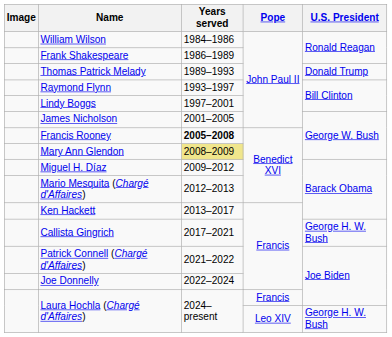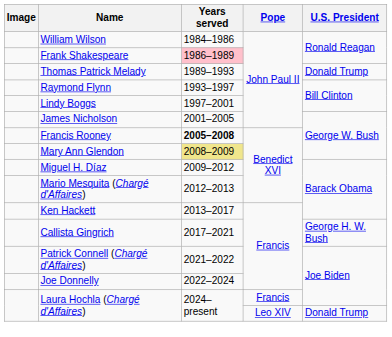 <table class="wikitable">
 <tr>
 <th>Image</th>
 <th>Name</th>
 <th>Years served</th>
 <th><a href='#'>Pope</a></th>
 <th><a href='#'>U.S. President</a></th>
 </tr>
 <tr>
 <td></td>
 <td><a href='#'>William Wilson</a></td>
 <td>1984–1986</td>
 <td rowspan="6" align="center"><a href='#'>John Paul II</a></td>
 <td rowspan="2"><a href='#'>Ronald Reagan</a></td>
 </tr>
 <tr>
 <td></td>
 <td><a href='#'>Frank Shakespeare</a></td>
-<td>1986–1989</td>
+<td style="background: pink;">1986–1989</td>
 </tr>
 <tr>
 <td></td>
 <td><a href='#'>Thomas Patrick Melady</a></td>
 <td>1989–1993</td>
 <td><a href='#'>Donald Trump</a></td>
 </tr>
 <tr>
 <td></td>
 <td><a href='#'>Raymond Flynn</a></td>
 <td>1993–1997</td>
 <td rowspan="2"><a href='#'>Bill Clinton</a></td>
 </tr>
 <tr>
 <td></td>
 <td><a href='#'>Lindy Boggs</a></td>
 <td>1997–2001</td>
 </tr>
 <tr>
 <td></td>
 <td><a href='#'>James Nicholson</a></td>
 <td>2001–2005</td>
 <td rowspan="3"><a href='#'>George W. Bush</a></td>
 </tr>
 <tr>
 <td></td>
 <td><a href='#'>Francis Rooney</a></td>
 <td><strong>2005–2008</strong></td>
 <td rowspan="4" align="center"><a href='#'>Benedict XVI</a></td>
 </tr>
 <tr>
 <td></td>
 <td><a href='#'>Mary Ann Glendon</a></td>
 <td style="background: khaki;">2008–2009</td>
 </tr>
 <tr>
 <td></td>
 <td><a href='#'>Miguel H. Díaz</a></td>
 <td>2009–2012</td>
 <td rowspan="3"><a href='#'>Barack Obama</a></td>
 </tr>
 <tr>
 <td rowspan="1"></td>
 <td rowspan="1"><a href='#'>Mario Mesquita</a> (<em><a href='#'>Chargé d'Affaires</a></em>)</td>
 <td>2012–2013</td>
 </tr>
 <tr>
 <td rowspan="1"></td>
 <td rowspan="1"><a href='#'>Ken Hackett</a></td>
 <td>2013–2017</td>
 <td rowspan="5" align="center"><a href='#'>Francis</a></td>
 </tr>
 <tr>
 <td></td>
 <td><a href='#'>Callista Gingrich</a></td>
 <td>2017–2021</td>
 <td><a href='#'>George H. W. Bush</a></td>
 </tr>
 <tr>
 <td></td>
 <td><a href='#'>Patrick Connell</a> (<em><a href='#'>Chargé d'Affaires</a></em>)</td>
 <td>2021–2022</td>
 <td rowspan="4"><a href='#'>Joe Biden</a></td>
 </tr>
 <tr>
 <td></td>
 <td><a href='#'>Joe Donnelly</a></td>
 <td>2022–2024</td>
 </tr>
 <tr>
 <td rowspan="3"></td>
 <td rowspan="3"><a href='#'>Laura Hochla</a> (<em><a href='#'>Chargé d'Affaires</a></em>)</td>
 <td rowspan="3">2024–present</td>
 </tr>
 <tr>
 <td align="center"><a href='#'>Francis</a></td>
 </tr>
 <tr>
 <td align="center"><a href='#'>Leo XIV</a></td>
-<td><a href='#'>George H. W. Bush</a></td>
+<td><a href='#'>Donald Trump</a></td>
 </tr>
 </table>
